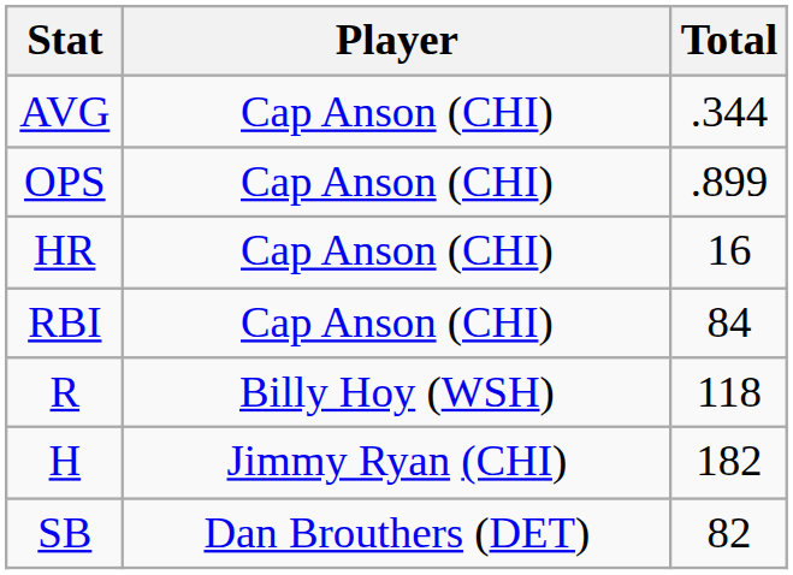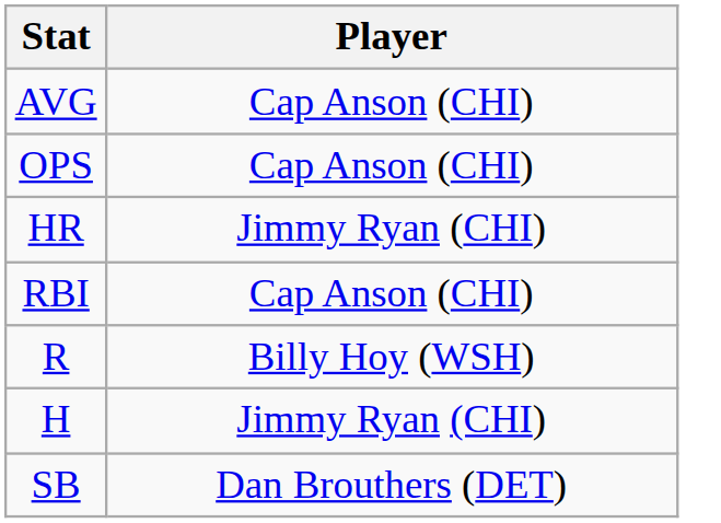 <table class="wikitable" style="text-align:center;">
 <tr>
 <th style="width:15%;">Stat</th>
 <th>Player</th>
-<th style="width:15%;">Total</th>
 </tr>
 <tr>
 <td><a href='#'>AVG</a></td>
 <td><a href='#'>Cap Anson</a> (<a href='#'>CHI</a>)</td>
-<td>.344</td>
 </tr>
 <tr>
 <td><a href='#'>OPS</a></td>
 <td><a href='#'>Cap Anson</a> (<a href='#'>CHI</a>)</td>
-<td>.899</td>
 </tr>
 <tr>
 <td><a href='#'>HR</a></td>
-<td><a href='#'>Cap Anson</a> (<a href='#'>CHI</a>)</td>
-<td>16</td>
+<td><a href='#'>Jimmy Ryan</a> (<a href='#'>CHI</a>)</td>
 </tr>
 <tr>
 <td><a href='#'>RBI</a></td>
 <td><a href='#'>Cap Anson</a> (<a href='#'>CHI</a>)</td>
-<td>84</td>
 </tr>
 <tr>
 <td><a href='#'>R</a></td>
 <td><a href='#'>Billy Hoy</a> (<a href='#'>WSH</a>)</td>
-<td>118</td>
 </tr>
 <tr>
 <td><a href='#'>H</a></td>
 <td><a href='#'>Jimmy Ryan</a> <a href='#'>(CHI</a>)</td>
-<td>182</td>
 </tr>
 <tr>
 <td><a href='#'>SB</a></td>
 <td><a href='#'>Dan Brouthers</a> (<a href='#'>DET</a>)</td>
-<td>82</td>
 </tr>
 </table>
